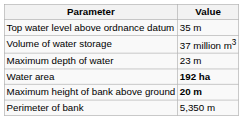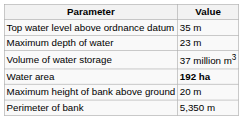 <table class="wikitable">
 <tr>
 <th>Parameter</th>
 <th>Value</th>
 </tr>
 <tr>
 <td>Top water level above ordnance datum</td>
 <td>35 m</td>
 </tr>
 <tr>
+<td>Maximum depth of water</td>
+<td>23 m</td>
+</tr>
+<tr>
 <td>Volume of water storage</td>
 <td>37 million m<sup>3</sup></td>
-</tr>
-<tr>
-<td>Maximum depth of water</td>
-<td>23 m</td>
 </tr>
 <tr>
 <td>Water area</td>
 <td><strong>192 ha</strong></td>
 </tr>
 <tr>
 <td>Maximum height of bank above ground</td>
-<td><strong>20 m</strong></td>
+<td>20 m</td>
 </tr>
 <tr>
 <td>Perimeter of bank</td>
 <td>5,350 m</td>
 </tr>
 </table>
